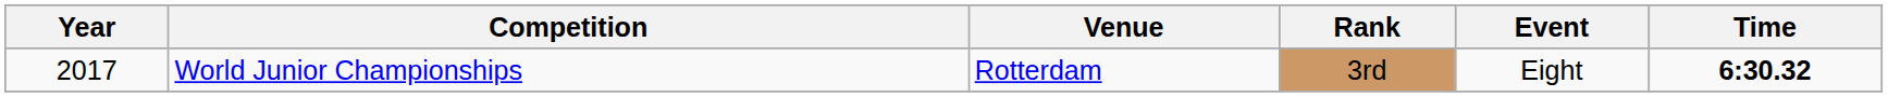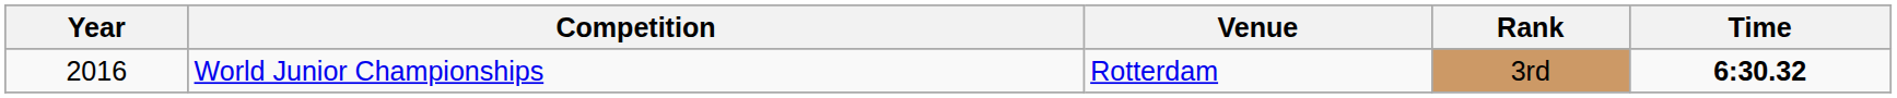 <table class="wikitable" width=50% style="font-size:90%; text-align:center;">
 <tr>
 <th>Year</th>
 <th>Competition</th>
 <th>Venue</th>
 <th>Rank</th>
-<th>Event</th>
 <th>Time</th>
 </tr>
 <tr>
-<td>2017</td>
+<td>2016</td>
 <td align=left><a href='#'>World Junior Championships</a></td>
 <td align=left> <a href='#'>Rotterdam</a></td>
 <td bgcolor=cc9966>3rd</td>
-<td>Eight</td>
 <td><strong>6:30.32</strong></td>
 </tr>
 </table>
